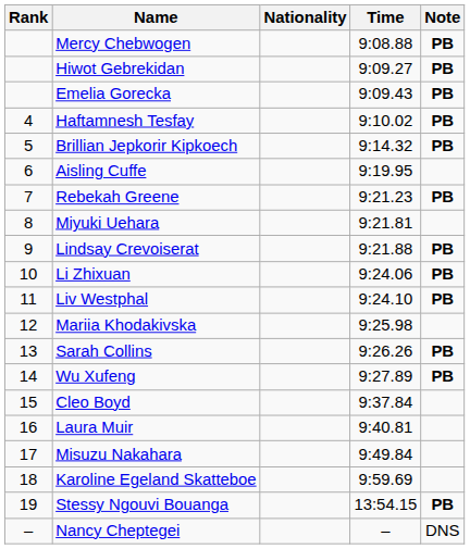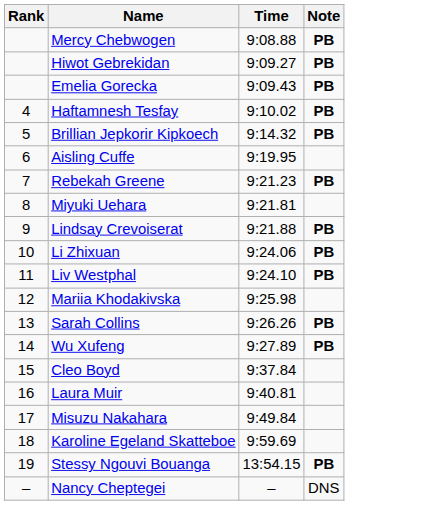 <table class="wikitable sortable" style="text-align:center">
 <tr>
 <th>Rank</th>
 <th>Name</th>
-<th>Nationality</th>
 <th>Time</th>
 <th>Note</th>
 </tr>
 <tr>
 <td></td>
 <td align=left><a href='#'>Mercy Chebwogen</a></td>
-<td align=left></td>
 <td>9:08.88</td>
 <td><strong>PB</strong></td>
 </tr>
 <tr>
 <td></td>
 <td align=left><a href='#'>Hiwot Gebrekidan</a></td>
-<td align=left></td>
 <td>9:09.27</td>
 <td><strong>PB</strong></td>
 </tr>
 <tr>
 <td></td>
 <td align=left><a href='#'>Emelia Gorecka</a></td>
-<td align=left></td>
 <td>9:09.43</td>
 <td><strong>PB</strong></td>
 </tr>
 <tr>
 <td>4</td>
 <td align=left><a href='#'>Haftamnesh Tesfay</a></td>
-<td align=left></td>
 <td>9:10.02</td>
 <td><strong>PB</strong></td>
 </tr>
 <tr>
 <td>5</td>
 <td align=left><a href='#'>Brillian Jepkorir Kipkoech</a></td>
-<td align=left></td>
 <td>9:14.32</td>
 <td><strong>PB</strong></td>
 </tr>
 <tr>
 <td>6</td>
 <td align=left><a href='#'>Aisling Cuffe</a></td>
-<td align=left></td>
 <td>9:19.95</td>
 <td></td>
 </tr>
 <tr>
 <td>7</td>
 <td align=left><a href='#'>Rebekah Greene</a></td>
-<td align=left></td>
 <td>9:21.23</td>
 <td><strong>PB</strong></td>
 </tr>
 <tr>
 <td>8</td>
 <td align=left><a href='#'>Miyuki Uehara</a></td>
-<td align=left></td>
 <td>9:21.81</td>
 <td></td>
 </tr>
 <tr>
 <td>9</td>
 <td align=left><a href='#'>Lindsay Crevoiserat</a></td>
-<td align=left></td>
 <td>9:21.88</td>
 <td><strong>PB</strong></td>
 </tr>
 <tr>
 <td>10</td>
 <td align=left><a href='#'>Li Zhixuan</a></td>
-<td align=left></td>
 <td>9:24.06</td>
 <td><strong>PB</strong></td>
 </tr>
 <tr>
 <td>11</td>
 <td align=left><a href='#'>Liv Westphal</a></td>
-<td align=left></td>
 <td>9:24.10</td>
 <td><strong>PB</strong></td>
 </tr>
 <tr>
 <td>12</td>
 <td align=left><a href='#'>Mariia Khodakivska</a></td>
-<td align=left></td>
 <td>9:25.98</td>
 <td></td>
 </tr>
 <tr>
 <td>13</td>
 <td align=left><a href='#'>Sarah Collins</a></td>
-<td align=left></td>
 <td>9:26.26</td>
 <td><strong>PB</strong></td>
 </tr>
 <tr>
 <td>14</td>
 <td align=left><a href='#'>Wu Xufeng</a></td>
-<td align=left></td>
 <td>9:27.89</td>
 <td><strong>PB</strong></td>
 </tr>
 <tr>
 <td>15</td>
 <td align=left><a href='#'>Cleo Boyd</a></td>
-<td align=left></td>
 <td>9:37.84</td>
 <td></td>
 </tr>
 <tr>
 <td>16</td>
 <td align=left><a href='#'>Laura Muir</a></td>
-<td align=left></td>
 <td>9:40.81</td>
 <td></td>
 </tr>
 <tr>
 <td>17</td>
 <td align=left><a href='#'>Misuzu Nakahara</a></td>
-<td align=left></td>
 <td>9:49.84</td>
 <td></td>
 </tr>
 <tr>
 <td>18</td>
 <td align=left><a href='#'>Karoline Egeland Skatteboe</a></td>
-<td align=left></td>
 <td>9:59.69</td>
 <td></td>
 </tr>
 <tr>
 <td>19</td>
 <td align=left><a href='#'>Stessy Ngouvi Bouanga</a></td>
-<td align=left></td>
 <td>13:54.15</td>
 <td><strong>PB</strong></td>
 </tr>
 <tr>
 <td>–</td>
 <td align=left><a href='#'>Nancy Cheptegei</a></td>
-<td align=left></td>
 <td>–</td>
 <td>DNS</td>
 </tr>
 </table>
